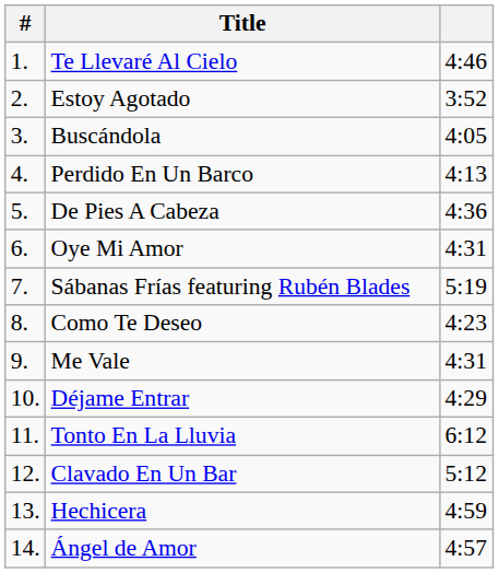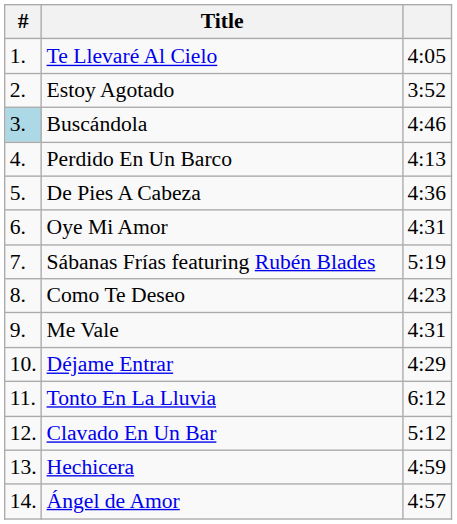 <table class="wikitable">
 <tr>
 <th>#</th>
 <th width="260">Title</th>
 <th></th>
 </tr>
 <tr>
 <td>1.</td>
 <td><a href='#'>Te Llevaré Al Cielo</a></td>
-<td>4:46</td>
+<td>4:05</td>
 </tr>
 <tr>
 <td>2.</td>
 <td>Estoy Agotado</td>
 <td>3:52</td>
 </tr>
 <tr>
-<td>3.</td>
+<td style="background: lightblue;">3.</td>
 <td>Buscándola</td>
-<td>4:05</td>
+<td>4:46</td>
 </tr>
 <tr>
 <td>4.</td>
 <td>Perdido En Un Barco</td>
 <td>4:13</td>
 </tr>
 <tr>
 <td>5.</td>
 <td>De Pies A Cabeza</td>
 <td>4:36</td>
 </tr>
 <tr>
 <td>6.</td>
 <td>Oye Mi Amor</td>
 <td>4:31</td>
 </tr>
 <tr>
 <td>7.</td>
 <td>Sábanas Frías featuring <a href='#'>Rubén Blades</a></td>
 <td>5:19</td>
 </tr>
 <tr>
 <td>8.</td>
 <td>Como Te Deseo</td>
 <td>4:23</td>
 </tr>
 <tr>
 <td>9.</td>
 <td>Me Vale</td>
 <td>4:31</td>
 </tr>
 <tr>
 <td>10.</td>
 <td><a href='#'>Déjame Entrar</a></td>
 <td>4:29</td>
 </tr>
 <tr>
 <td>11.</td>
 <td><a href='#'>Tonto En La Lluvia</a></td>
 <td>6:12</td>
 </tr>
 <tr>
 <td>12.</td>
 <td><a href='#'>Clavado En Un Bar</a></td>
 <td>5:12</td>
 </tr>
 <tr>
 <td>13.</td>
 <td><a href='#'>Hechicera</a></td>
 <td>4:59</td>
 </tr>
 <tr>
 <td>14.</td>
 <td><a href='#'>Ángel de Amor</a></td>
 <td>4:57</td>
 </tr>
 </table>
